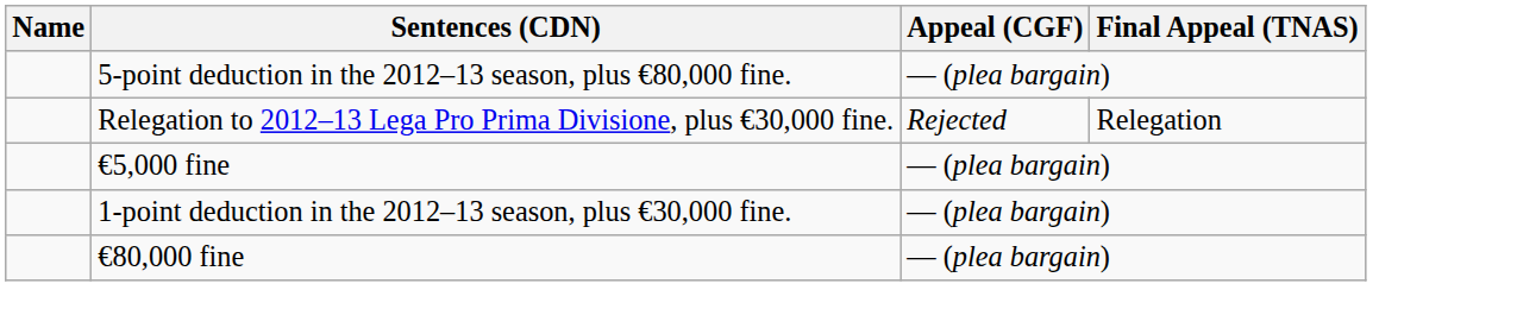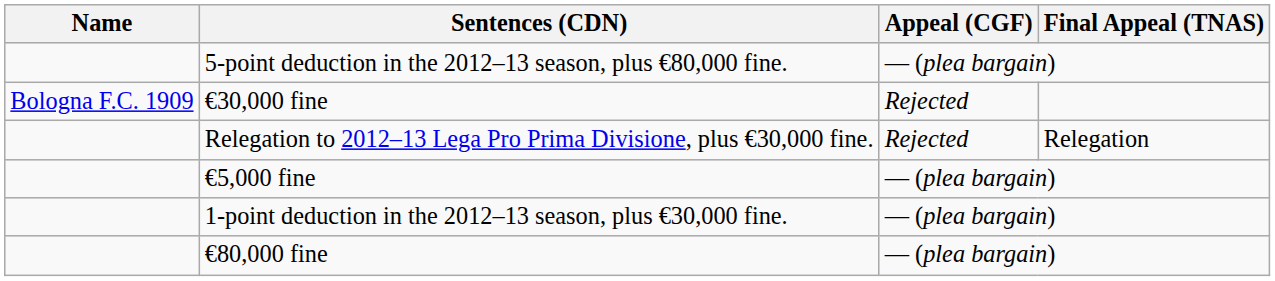 <table class="wikitable sortable">
 <tr>
 <th>Name</th>
 <th>Sentences (CDN)</th>
 <th>Appeal (CGF)</th>
 <th>Final Appeal (TNAS)</th>
 </tr>
 <tr>
 <td></td>
 <td> 5-point deduction in the 2012–13 season, plus €80,000 fine.</td>
 <td colspan=2>— (<em>plea bargain</em>)</td>
+</tr>
+<tr>
+<td><a href='#'>Bologna F.C. 1909</a></td>
+<td>€30,000 fine</td>
+<td><em>Rejected</em></td>
+<td></td>
 </tr>
 <tr>
 <td></td>
 <td>Relegation to <a href='#'>2012–13 Lega Pro Prima Divisione</a>, plus €30,000 fine.</td>
 <td><em>Rejected</em></td>
 <td>Relegation</td>
 </tr>
 <tr>
 <td></td>
 <td>€5,000 fine</td>
 <td colspan=2>— (<em>plea bargain</em>)</td>
 </tr>
 <tr>
 <td></td>
 <td> 1-point deduction in the 2012–13 season, plus €30,000 fine.</td>
 <td colspan=2>— (<em>plea bargain</em>)</td>
 </tr>
 <tr>
 <td></td>
 <td>€80,000 fine</td>
 <td colspan=2>— (<em>plea bargain</em>)</td>
 </tr>
 </table>
